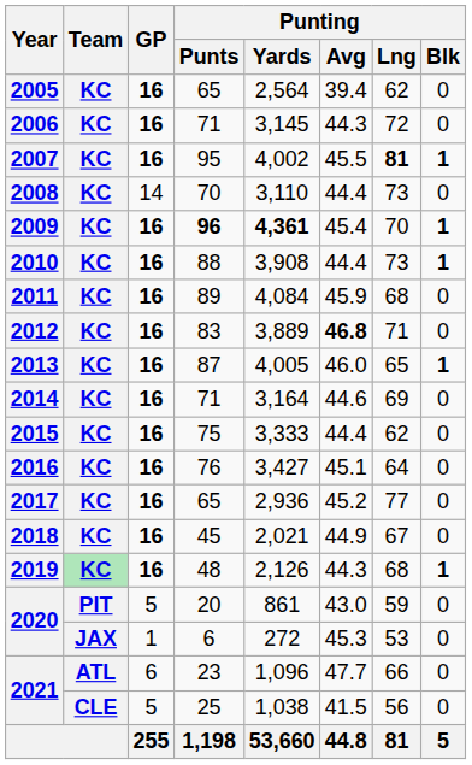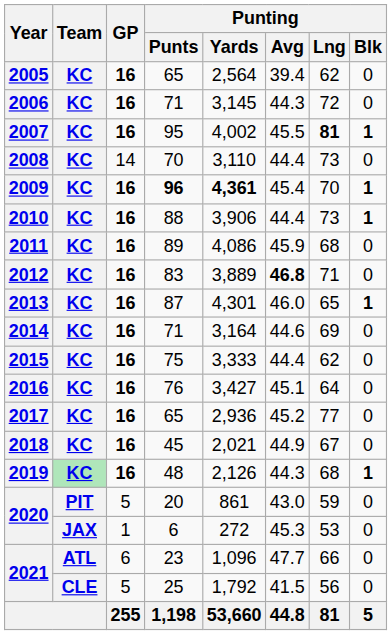 <table class="wikitable" style="text-align:center;">
 <tr>
 <th rowspan="2">Year</th>
 <th rowspan="2">Team</th>
 <th rowspan="2">GP</th>
 <th colspan="5">Punting</th>
 </tr>
 <tr>
 <th>Punts</th>
 <th>Yards</th>
 <th>Avg</th>
 <th>Lng</th>
 <th>Blk</th>
 </tr>
 <tr>
 <th><a href='#'>2005</a></th>
 <th><a href='#'>KC</a></th>
 <td><strong>16</strong></td>
 <td>65</td>
 <td>2,564</td>
 <td>39.4</td>
 <td>62</td>
 <td>0</td>
 </tr>
 <tr>
 <th><a href='#'>2006</a></th>
 <th><a href='#'>KC</a></th>
 <td><strong>16</strong></td>
 <td>71</td>
 <td>3,145</td>
 <td>44.3</td>
 <td>72</td>
 <td>0</td>
 </tr>
 <tr>
 <th><a href='#'>2007</a></th>
 <th><a href='#'>KC</a></th>
 <td><strong>16</strong></td>
 <td>95</td>
 <td>4,002</td>
 <td>45.5</td>
 <td><strong>81</strong></td>
 <td><strong>1</strong></td>
 </tr>
 <tr>
 <th><a href='#'>2008</a></th>
 <th><a href='#'>KC</a></th>
 <td>14</td>
 <td>70</td>
 <td>3,110</td>
 <td>44.4</td>
 <td>73</td>
 <td>0</td>
 </tr>
 <tr>
 <th><a href='#'>2009</a></th>
 <th><a href='#'>KC</a></th>
 <td><strong>16</strong></td>
 <td><strong>96</strong></td>
 <td><strong>4,361</strong></td>
 <td>45.4</td>
 <td>70</td>
 <td><strong>1</strong></td>
 </tr>
 <tr>
 <th><a href='#'>2010</a></th>
 <th><a href='#'>KC</a></th>
 <td><strong>16</strong></td>
 <td>88</td>
-<td>3,908</td>
+<td>3,906</td>
 <td>44.4</td>
 <td>73</td>
 <td><strong>1</strong></td>
 </tr>
 <tr>
 <th><a href='#'>2011</a></th>
 <th><a href='#'>KC</a></th>
 <td><strong>16</strong></td>
 <td>89</td>
-<td>4,084</td>
+<td>4,086</td>
 <td>45.9</td>
 <td>68</td>
 <td>0</td>
 </tr>
 <tr>
 <th><a href='#'>2012</a></th>
 <th><a href='#'>KC</a></th>
 <td><strong>16</strong></td>
 <td>83</td>
 <td>3,889</td>
 <td><strong>46.8</strong></td>
 <td>71</td>
 <td>0</td>
 </tr>
 <tr>
 <th><a href='#'>2013</a></th>
 <th><a href='#'>KC</a></th>
 <td><strong>16</strong></td>
 <td>87</td>
-<td>4,005</td>
+<td>4,301</td>
 <td>46.0</td>
 <td>65</td>
 <td><strong>1</strong></td>
 </tr>
 <tr>
 <th><a href='#'>2014</a></th>
 <th><a href='#'>KC</a></th>
 <td><strong>16</strong></td>
 <td>71</td>
 <td>3,164</td>
 <td>44.6</td>
 <td>69</td>
 <td>0</td>
 </tr>
 <tr>
 <th><a href='#'>2015</a></th>
 <th><a href='#'>KC</a></th>
 <td><strong>16</strong></td>
 <td>75</td>
 <td>3,333</td>
 <td>44.4</td>
 <td>62</td>
 <td>0</td>
 </tr>
 <tr>
 <th><a href='#'>2016</a></th>
 <th><a href='#'>KC</a></th>
 <td><strong>16</strong></td>
 <td>76</td>
 <td>3,427</td>
 <td>45.1</td>
 <td>64</td>
 <td>0</td>
 </tr>
 <tr>
 <th><a href='#'>2017</a></th>
 <th><a href='#'>KC</a></th>
 <td><strong>16</strong></td>
 <td>65</td>
 <td>2,936</td>
 <td>45.2</td>
 <td>77</td>
 <td>0</td>
 </tr>
 <tr>
 <th><a href='#'>2018</a></th>
 <th><a href='#'>KC</a></th>
 <td><strong>16</strong></td>
 <td>45</td>
 <td>2,021</td>
 <td>44.9</td>
 <td>67</td>
 <td>0</td>
 </tr>
 <tr>
 <th><a href='#'>2019</a></th>
 <th style="background:#afe6ba;"><a href='#'>KC</a></th>
 <td><strong>16</strong></td>
 <td>48</td>
 <td>2,126</td>
 <td>44.3</td>
 <td>68</td>
 <td><strong>1</strong></td>
 </tr>
 <tr>
 <th rowspan="2"><a href='#'>2020</a></th>
 <th><a href='#'>PIT</a></th>
 <td>5</td>
 <td>20</td>
 <td>861</td>
 <td>43.0</td>
 <td>59</td>
 <td>0</td>
 </tr>
 <tr>
 <th><a href='#'>JAX</a></th>
 <td>1</td>
 <td>6</td>
 <td>272</td>
 <td>45.3</td>
 <td>53</td>
 <td>0</td>
 </tr>
 <tr>
 <th rowspan="2"><a href='#'>2021</a></th>
 <th><a href='#'>ATL</a></th>
 <td>6</td>
 <td>23</td>
 <td>1,096</td>
 <td>47.7</td>
 <td>66</td>
 <td>0</td>
 </tr>
 <tr>
 <th><a href='#'>CLE</a></th>
 <td>5</td>
 <td>25</td>
-<td>1,038</td>
+<td>1,792</td>
 <td>41.5</td>
 <td>56</td>
 <td>0</td>
 </tr>
 <tr>
 <th colspan="2"></th>
 <th>255</th>
 <th>1,198</th>
 <th>53,660</th>
 <th>44.8</th>
 <th>81</th>
 <th>5</th>
 </tr>
 </table>
